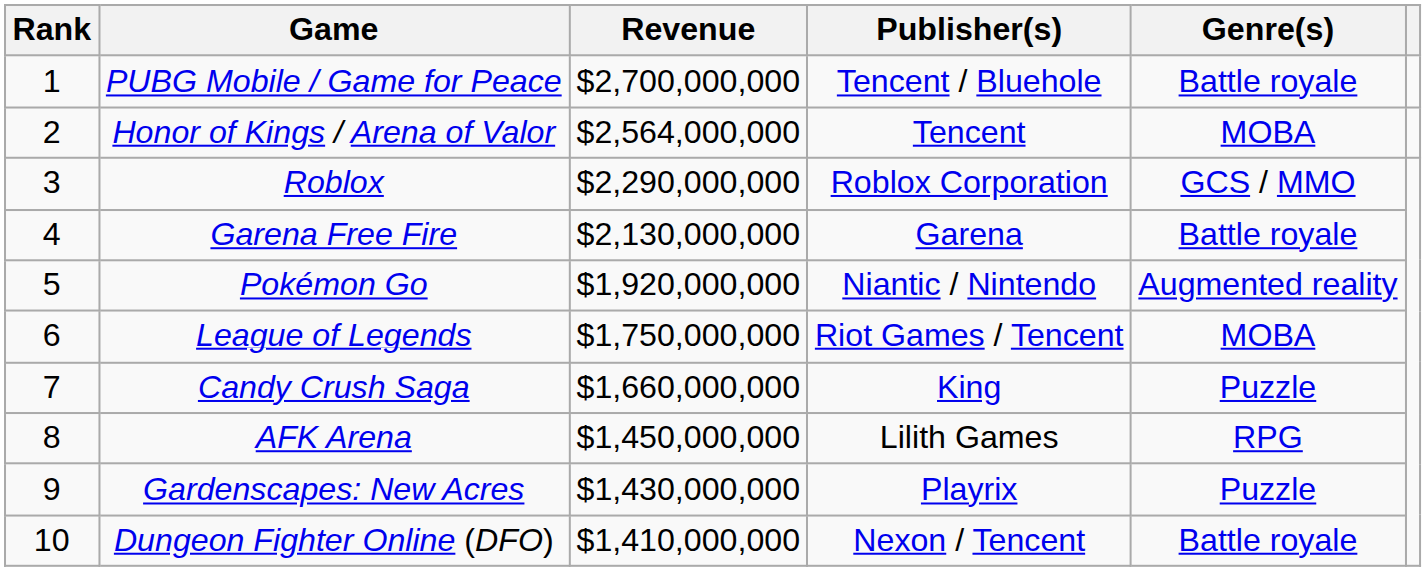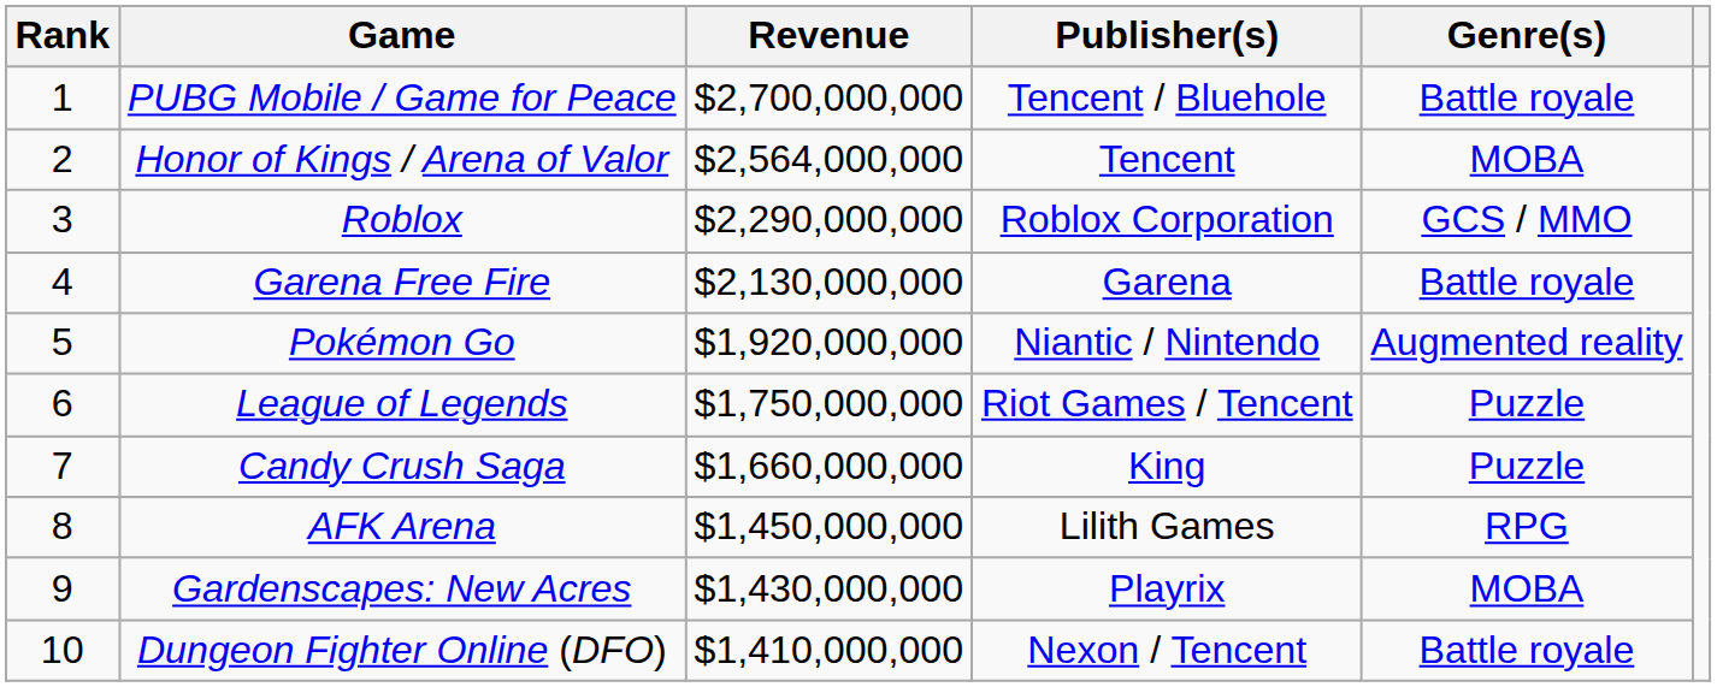 <table class="wikitable sortable" style="text-align:center">
 <tr>
 <th>Rank</th>
 <th>Game</th>
 <th>Revenue</th>
 <th>Publisher(s)</th>
 <th>Genre(s)</th>
 <th class="unsortable"></th>
 </tr>
 <tr>
 <td>1</td>
 <td><em><a href='#'>PUBG Mobile / Game for Peace</a></em></td>
 <td>$2,700,000,000</td>
 <td><a href='#'>Tencent</a> / <a href='#'>Bluehole</a></td>
 <td><a href='#'>Battle royale</a></td>
 <td></td>
 </tr>
 <tr>
 <td>2</td>
 <td><em><a href='#'>Honor of Kings</a> / <a href='#'>Arena of Valor</a></em></td>
 <td>$2,564,000,000</td>
 <td><a href='#'>Tencent</a></td>
 <td><a href='#'>MOBA</a></td>
 <td></td>
 </tr>
 <tr>
 <td>3</td>
 <td><em><a href='#'>Roblox</a></em></td>
 <td>$2,290,000,000</td>
 <td><a href='#'>Roblox Corporation</a></td>
 <td><a href='#'>GCS</a> / <a href='#'>MMO</a></td>
 <td rowspan="8"></td>
 </tr>
 <tr>
 <td>4</td>
 <td><em><a href='#'>Garena Free Fire</a></em></td>
 <td>$2,130,000,000</td>
 <td><a href='#'>Garena</a></td>
 <td><a href='#'>Battle royale</a></td>
 </tr>
 <tr>
 <td>5</td>
 <td><em><a href='#'>Pokémon Go</a></em></td>
 <td>$1,920,000,000</td>
 <td><a href='#'>Niantic</a> / <a href='#'>Nintendo</a></td>
 <td><a href='#'>Augmented reality</a></td>
 </tr>
 <tr>
 <td>6</td>
 <td><em><a href='#'>League of Legends</a></em></td>
 <td>$1,750,000,000</td>
 <td><a href='#'>Riot Games</a> / <a href='#'>Tencent</a></td>
-<td><a href='#'>MOBA</a></td>
+<td><a href='#'>Puzzle</a></td>
 </tr>
 <tr>
 <td>7</td>
 <td><em><a href='#'>Candy Crush Saga</a></em></td>
 <td>$1,660,000,000</td>
 <td><a href='#'>King</a> </td>
 <td><a href='#'>Puzzle</a></td>
 </tr>
 <tr>
 <td>8</td>
 <td><em><a href='#'>AFK Arena</a></em></td>
 <td>$1,450,000,000</td>
 <td>Lilith Games</td>
 <td><a href='#'>RPG</a></td>
 </tr>
 <tr>
 <td>9</td>
 <td><em><a href='#'>Gardenscapes: New Acres</a></em></td>
 <td>$1,430,000,000</td>
 <td><a href='#'>Playrix</a></td>
-<td><a href='#'>Puzzle</a></td>
+<td><a href='#'>MOBA</a></td>
 </tr>
 <tr>
 <td>10</td>
 <td><em><a href='#'>Dungeon Fighter Online</a></em> (<em>DFO</em>)</td>
 <td>$1,410,000,000</td>
 <td><a href='#'>Nexon</a> / <a href='#'>Tencent</a></td>
 <td><a href='#'>Battle royale</a></td>
 </tr>
 </table>
